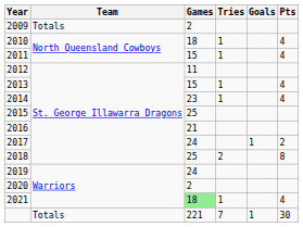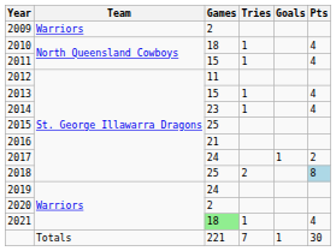 <table class="wikitable">
 <tr>
 <th>Year</th>
 <th>Team</th>
 <th>Games</th>
 <th>Tries</th>
 <th>Goals</th>
 <th>Pts</th>
 </tr>
 <tr>
 <td>2009</td>
-<td>Totals</td>
+<td> <a href='#'>Warriors</a></td>
 <td>2</td>
 <td></td>
 <td></td>
 <td></td>
 </tr>
 <tr>
 <td>2010</td>
 <td rowspan="2"> <a href='#'>North Queensland Cowboys</a></td>
 <td>18</td>
 <td>1</td>
 <td></td>
 <td>4</td>
 </tr>
 <tr>
 <td>2011</td>
 <td>15</td>
 <td>1</td>
 <td></td>
 <td>4</td>
 </tr>
 <tr>
 <td>2012</td>
 <td rowspan="7"> <a href='#'>St. George Illawarra Dragons</a></td>
 <td>11</td>
 <td></td>
 <td></td>
 <td></td>
 </tr>
 <tr>
 <td>2013</td>
 <td>15</td>
 <td>1</td>
 <td></td>
 <td>4</td>
 </tr>
 <tr>
 <td>2014</td>
 <td>23</td>
 <td>1</td>
 <td></td>
 <td>4</td>
 </tr>
 <tr>
 <td>2015</td>
 <td>25</td>
 <td></td>
 <td></td>
 <td></td>
 </tr>
 <tr>
 <td>2016</td>
 <td>21</td>
 <td></td>
 <td></td>
 <td></td>
 </tr>
 <tr>
 <td>2017</td>
 <td>24</td>
 <td></td>
 <td>1</td>
 <td>2</td>
 </tr>
 <tr>
 <td>2018</td>
 <td>25</td>
 <td>2</td>
 <td></td>
-<td>8</td>
+<td style="background: lightblue;">8</td>
 </tr>
 <tr>
 <td>2019</td>
 <td rowspan="3"> <a href='#'>Warriors</a></td>
 <td>24</td>
 <td></td>
 <td></td>
 <td></td>
 </tr>
 <tr>
 <td>2020</td>
 <td>2</td>
 <td></td>
 <td></td>
 <td></td>
 </tr>
 <tr>
 <td>2021</td>
 <td style="background: lightgreen;">18</td>
 <td>1</td>
 <td></td>
 <td>4</td>
 </tr>
 <tr>
 <td></td>
 <td>Totals</td>
 <td>221</td>
 <td>7</td>
 <td>1</td>
 <td>30</td>
 </tr>
 </table>
